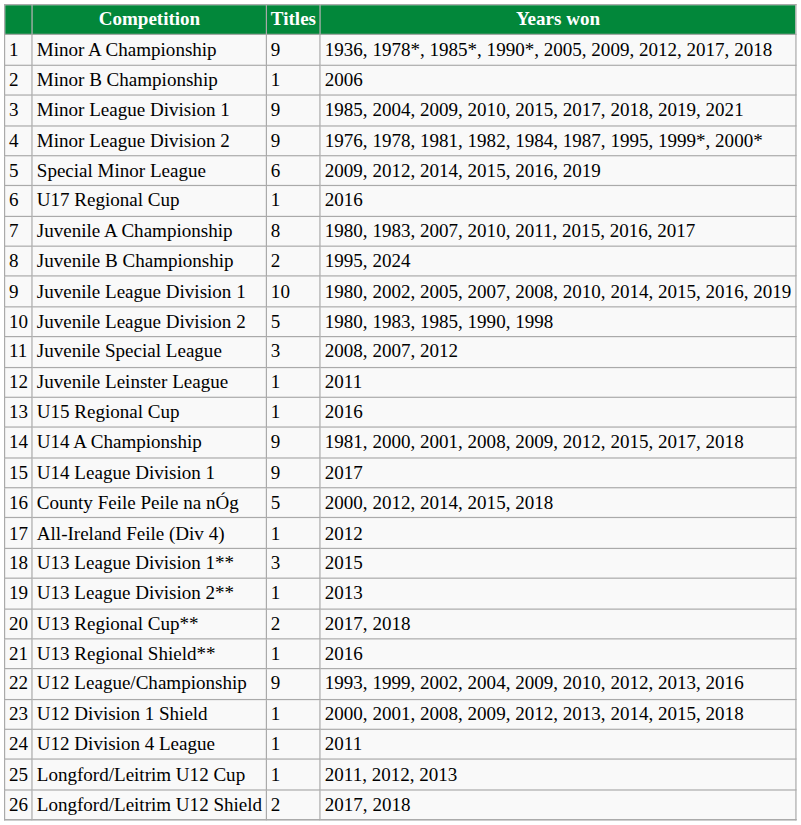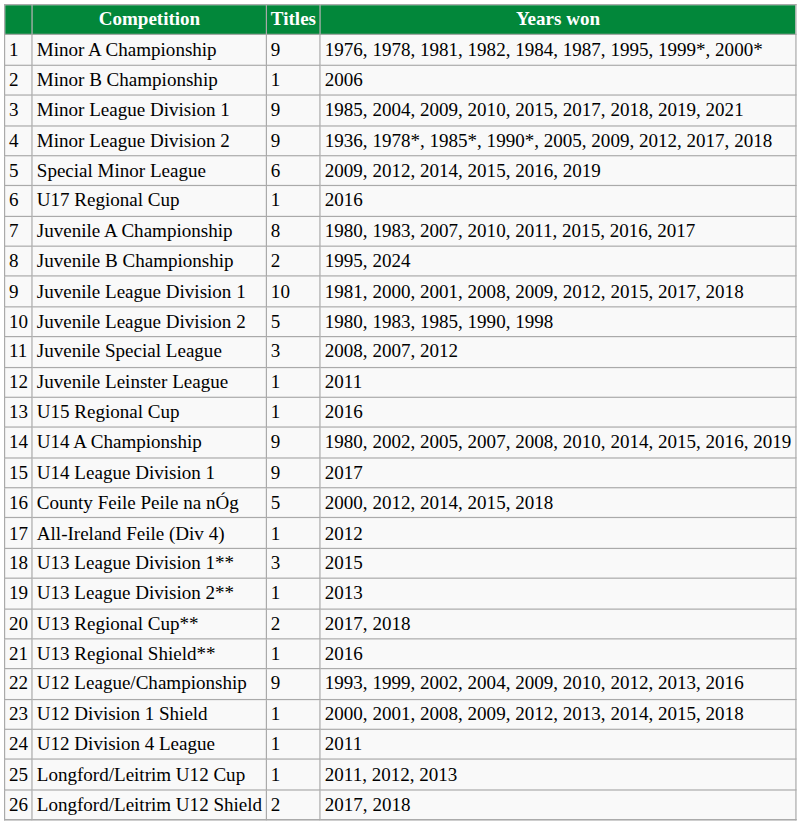 <table class="wikitable">
 <tr>
 <th style="background:#02873a;color:#ffffff"></th>
 <th style="background:#02873a;color:#ffffff">Competition</th>
 <th style="background:#02873a;color:#ffffff">Titles</th>
 <th style="background:#02873a;color:#ffffff">Years won</th>
 </tr>
 <tr>
 <td>1</td>
 <td>Minor A Championship</td>
 <td>9</td>
-<td>1936, 1978*, 1985*, 1990*, 2005, 2009, 2012, 2017, 2018 </td>
+<td>1976, 1978, 1981, 1982, 1984, 1987, 1995, 1999*, 2000*</td>
 </tr>
 <tr>
 <td>2</td>
 <td>Minor B Championship</td>
 <td>1</td>
 <td>2006</td>
 </tr>
 <tr>
 <td>3</td>
 <td>Minor League Division 1</td>
 <td>9</td>
 <td>1985, 2004, 2009, 2010, 2015, 2017, 2018, 2019, 2021</td>
 </tr>
 <tr>
 <td>4</td>
 <td>Minor League Division 2</td>
 <td>9</td>
-<td>1976, 1978, 1981, 1982, 1984, 1987, 1995, 1999*, 2000*</td>
+<td>1936, 1978*, 1985*, 1990*, 2005, 2009, 2012, 2017, 2018 </td>
 </tr>
 <tr>
 <td>5</td>
 <td>Special Minor League</td>
 <td>6</td>
 <td>2009, 2012, 2014, 2015, 2016, 2019</td>
 </tr>
 <tr>
 <td>6</td>
 <td>U17 Regional Cup</td>
 <td>1</td>
 <td>2016</td>
 </tr>
 <tr>
 <td>7</td>
 <td>Juvenile A Championship</td>
 <td>8</td>
 <td>1980, 1983, 2007, 2010, 2011, 2015, 2016, 2017</td>
 </tr>
 <tr>
 <td>8</td>
 <td>Juvenile B Championship</td>
 <td>2</td>
 <td>1995, 2024</td>
 </tr>
 <tr>
 <td>9</td>
 <td>Juvenile League Division 1</td>
 <td>10</td>
-<td>1980, 2002, 2005, 2007, 2008, 2010, 2014, 2015, 2016, 2019</td>
+<td>1981, 2000, 2001, 2008, 2009, 2012, 2015, 2017, 2018</td>
 </tr>
 <tr>
 <td>10</td>
 <td>Juvenile League Division 2</td>
 <td>5</td>
 <td>1980, 1983, 1985, 1990, 1998</td>
 </tr>
 <tr>
 <td>11</td>
 <td>Juvenile Special League</td>
 <td>3</td>
 <td>2008, 2007, 2012</td>
 </tr>
 <tr>
 <td>12</td>
 <td>Juvenile Leinster League</td>
 <td>1</td>
 <td>2011</td>
 </tr>
 <tr>
 <td>13</td>
 <td>U15 Regional Cup</td>
 <td>1</td>
 <td>2016</td>
 </tr>
 <tr>
 <td>14</td>
 <td>U14 A Championship</td>
 <td>9</td>
-<td>1981, 2000, 2001, 2008, 2009, 2012, 2015, 2017, 2018</td>
+<td>1980, 2002, 2005, 2007, 2008, 2010, 2014, 2015, 2016, 2019</td>
 </tr>
 <tr>
 <td>15</td>
 <td>U14 League Division 1</td>
 <td>9</td>
 <td>2017</td>
 </tr>
 <tr>
 <td>16</td>
 <td>County Feile Peile na nÓg</td>
 <td>5</td>
 <td>2000, 2012, 2014, 2015, 2018</td>
 </tr>
 <tr>
 <td>17</td>
 <td>All-Ireland Feile (Div 4)</td>
 <td>1</td>
 <td>2012</td>
 </tr>
 <tr>
 <td>18</td>
 <td>U13 League Division 1**</td>
 <td>3</td>
 <td>2015</td>
 </tr>
 <tr>
 <td>19</td>
 <td>U13 League Division 2**</td>
 <td>1</td>
 <td>2013</td>
 </tr>
 <tr>
 <td>20</td>
 <td>U13 Regional Cup**</td>
 <td>2</td>
 <td>2017, 2018</td>
 </tr>
 <tr>
 <td>21</td>
 <td>U13 Regional Shield**</td>
 <td>1</td>
 <td>2016</td>
 </tr>
 <tr>
 <td>22</td>
 <td>U12 League/Championship</td>
 <td>9</td>
 <td>1993, 1999, 2002, 2004, 2009, 2010, 2012, 2013, 2016</td>
 </tr>
 <tr>
 <td>23</td>
 <td>U12 Division 1 Shield</td>
 <td>1</td>
 <td>2000, 2001, 2008, 2009, 2012, 2013, 2014, 2015, 2018</td>
 </tr>
 <tr>
 <td>24</td>
 <td>U12 Division 4 League</td>
 <td>1</td>
 <td>2011</td>
 </tr>
 <tr>
 <td>25</td>
 <td>Longford/Leitrim U12 Cup</td>
 <td>1</td>
 <td>2011, 2012, 2013</td>
 </tr>
 <tr>
 <td>26</td>
 <td>Longford/Leitrim U12 Shield</td>
 <td>2</td>
 <td>2017, 2018</td>
 </tr>
 <tr>
 </tr>
 </table>
